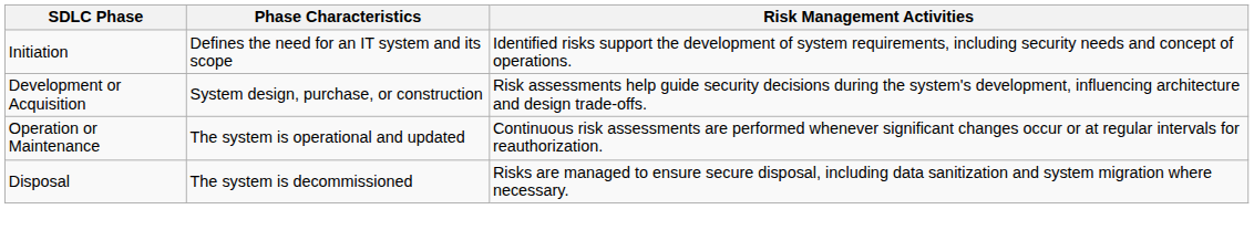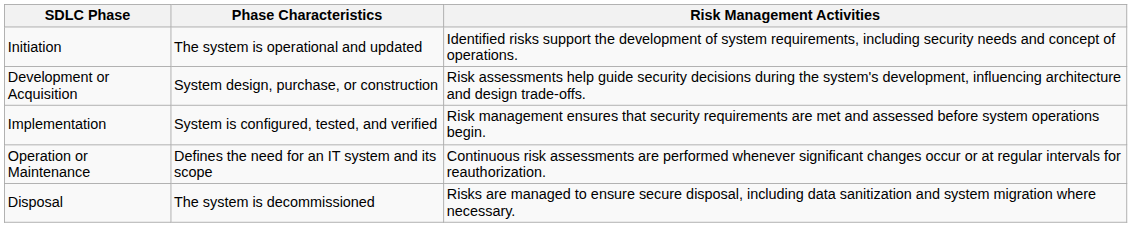 <table class="wikitable">
 <tr>
 <th>SDLC Phase</th>
 <th>Phase Characteristics</th>
 <th>Risk Management Activities</th>
 </tr>
 <tr>
 <td>Initiation</td>
-<td>Defines the need for an IT system and its scope</td>
+<td>The system is operational and updated</td>
 <td>Identified risks support the development of system requirements, including security needs and concept of operations.</td>
 </tr>
 <tr>
 <td>Development or Acquisition</td>
 <td>System design, purchase, or construction</td>
 <td>Risk assessments help guide security decisions during the system's development, influencing architecture and design trade-offs.</td>
 </tr>
 <tr>
+<td>Implementation</td>
+<td>System is configured, tested, and verified</td>
+<td>Risk management ensures that security requirements are met and assessed before system operations begin.</td>
+</tr>
+<tr>
 <td>Operation or Maintenance</td>
-<td>The system is operational and updated</td>
+<td>Defines the need for an IT system and its scope</td>
 <td>Continuous risk assessments are performed whenever significant changes occur or at regular intervals for reauthorization.</td>
 </tr>
 <tr>
 <td>Disposal</td>
 <td>The system is decommissioned</td>
 <td>Risks are managed to ensure secure disposal, including data sanitization and system migration where necessary.</td>
 </tr>
 </table>
